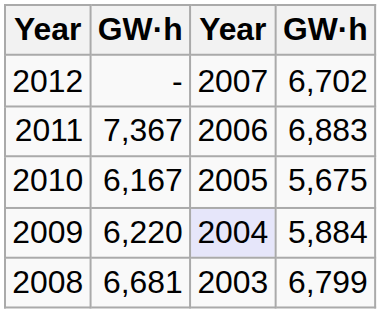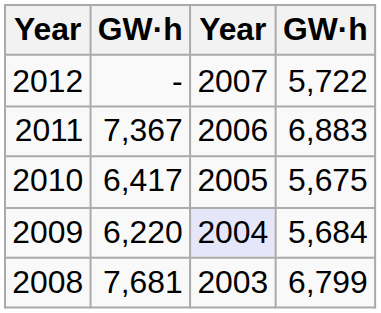 <table class=wikitable style="text-align: right;">
 <tr>
 <th>Year</th>
 <th>GW·h</th>
 <th>Year</th>
 <th>GW·h</th>
 </tr>
 <tr>
 <td>2012</td>
 <td>-</td>
 <td>2007</td>
-<td>6,702</td>
+<td>5,722</td>
 </tr>
 <tr>
 <td>2011</td>
 <td>7,367</td>
 <td>2006</td>
 <td>6,883</td>
 </tr>
 <tr>
 <td>2010</td>
-<td>6,167</td>
+<td>6,417</td>
 <td>2005</td>
 <td>5,675</td>
 </tr>
 <tr>
 <td>2009</td>
 <td>6,220</td>
 <td style="background: lavender;">2004</td>
-<td>5,884</td>
+<td>5,684</td>
 </tr>
 <tr>
 <td>2008</td>
-<td>6,681</td>
+<td>7,681</td>
 <td>2003</td>
 <td>6,799</td>
 </tr>
 </table>
